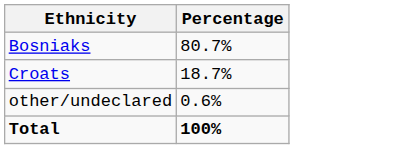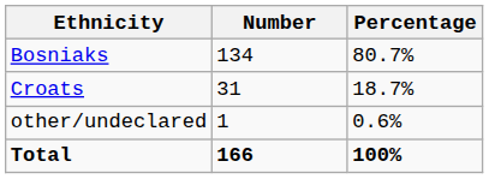 <table class="wikitable">
 <tr>
 <th width="100px">Ethnicity</th>
+<th width="80px">Number</th>
 <th width="80px">Percentage</th>
 </tr>
 <tr>
 <td><a href='#'>Bosniaks</a></td>
+<td>134</td>
 <td>80.7%</td>
 </tr>
 <tr>
 <td><a href='#'>Croats</a></td>
+<td>31</td>
 <td>18.7%</td>
 </tr>
 <tr>
 <td>other/undeclared</td>
+<td>1</td>
 <td>0.6%</td>
 </tr>
 <tr>
 <td><strong>Total</strong></td>
+<td><strong>166</strong></td>
 <td><strong>100%</strong></td>
 </tr>
 </table>
